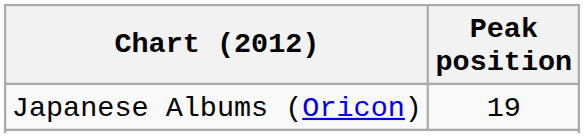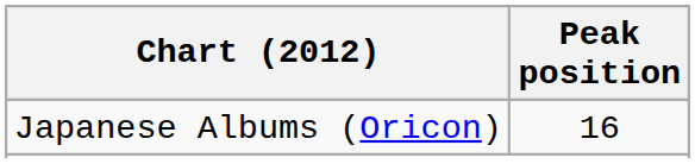 <table class="wikitable sortable">
 <tr>
 <th>Chart (2012)</th>
 <th>Peak<br>position</th>
 </tr>
 <tr>
 </tr>
 <tr>
 </tr>
 <tr>
 </tr>
 <tr>
 </tr>
 <tr>
 </tr>
 <tr>
 <td>Japanese Albums (<a href='#'>Oricon</a>)</td>
-<td style="text-align:center;">19</td>
+<td style="text-align:center;">16</td>
 </tr>
 <tr>
 </tr>
 <tr>
 </tr>
 </table>
